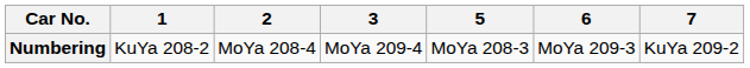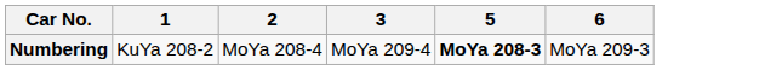 <table class="wikitable">
 <tr>
 <th>Car No.</th>
 <th>1</th>
 <th>2</th>
 <th>3</th>
 <th>5</th>
 <th>6</th>
-<th>7</th>
 </tr>
 <tr>
 <th>Numbering</th>
 <td>KuYa 208-2</td>
 <td>MoYa 208-4</td>
 <td>MoYa 209-4</td>
-<td>MoYa 208-3</td>
+<td><strong>MoYa 208-3</strong></td>
 <td>MoYa 209-3</td>
-<td>KuYa 209-2</td>
 </tr>
 </table>
